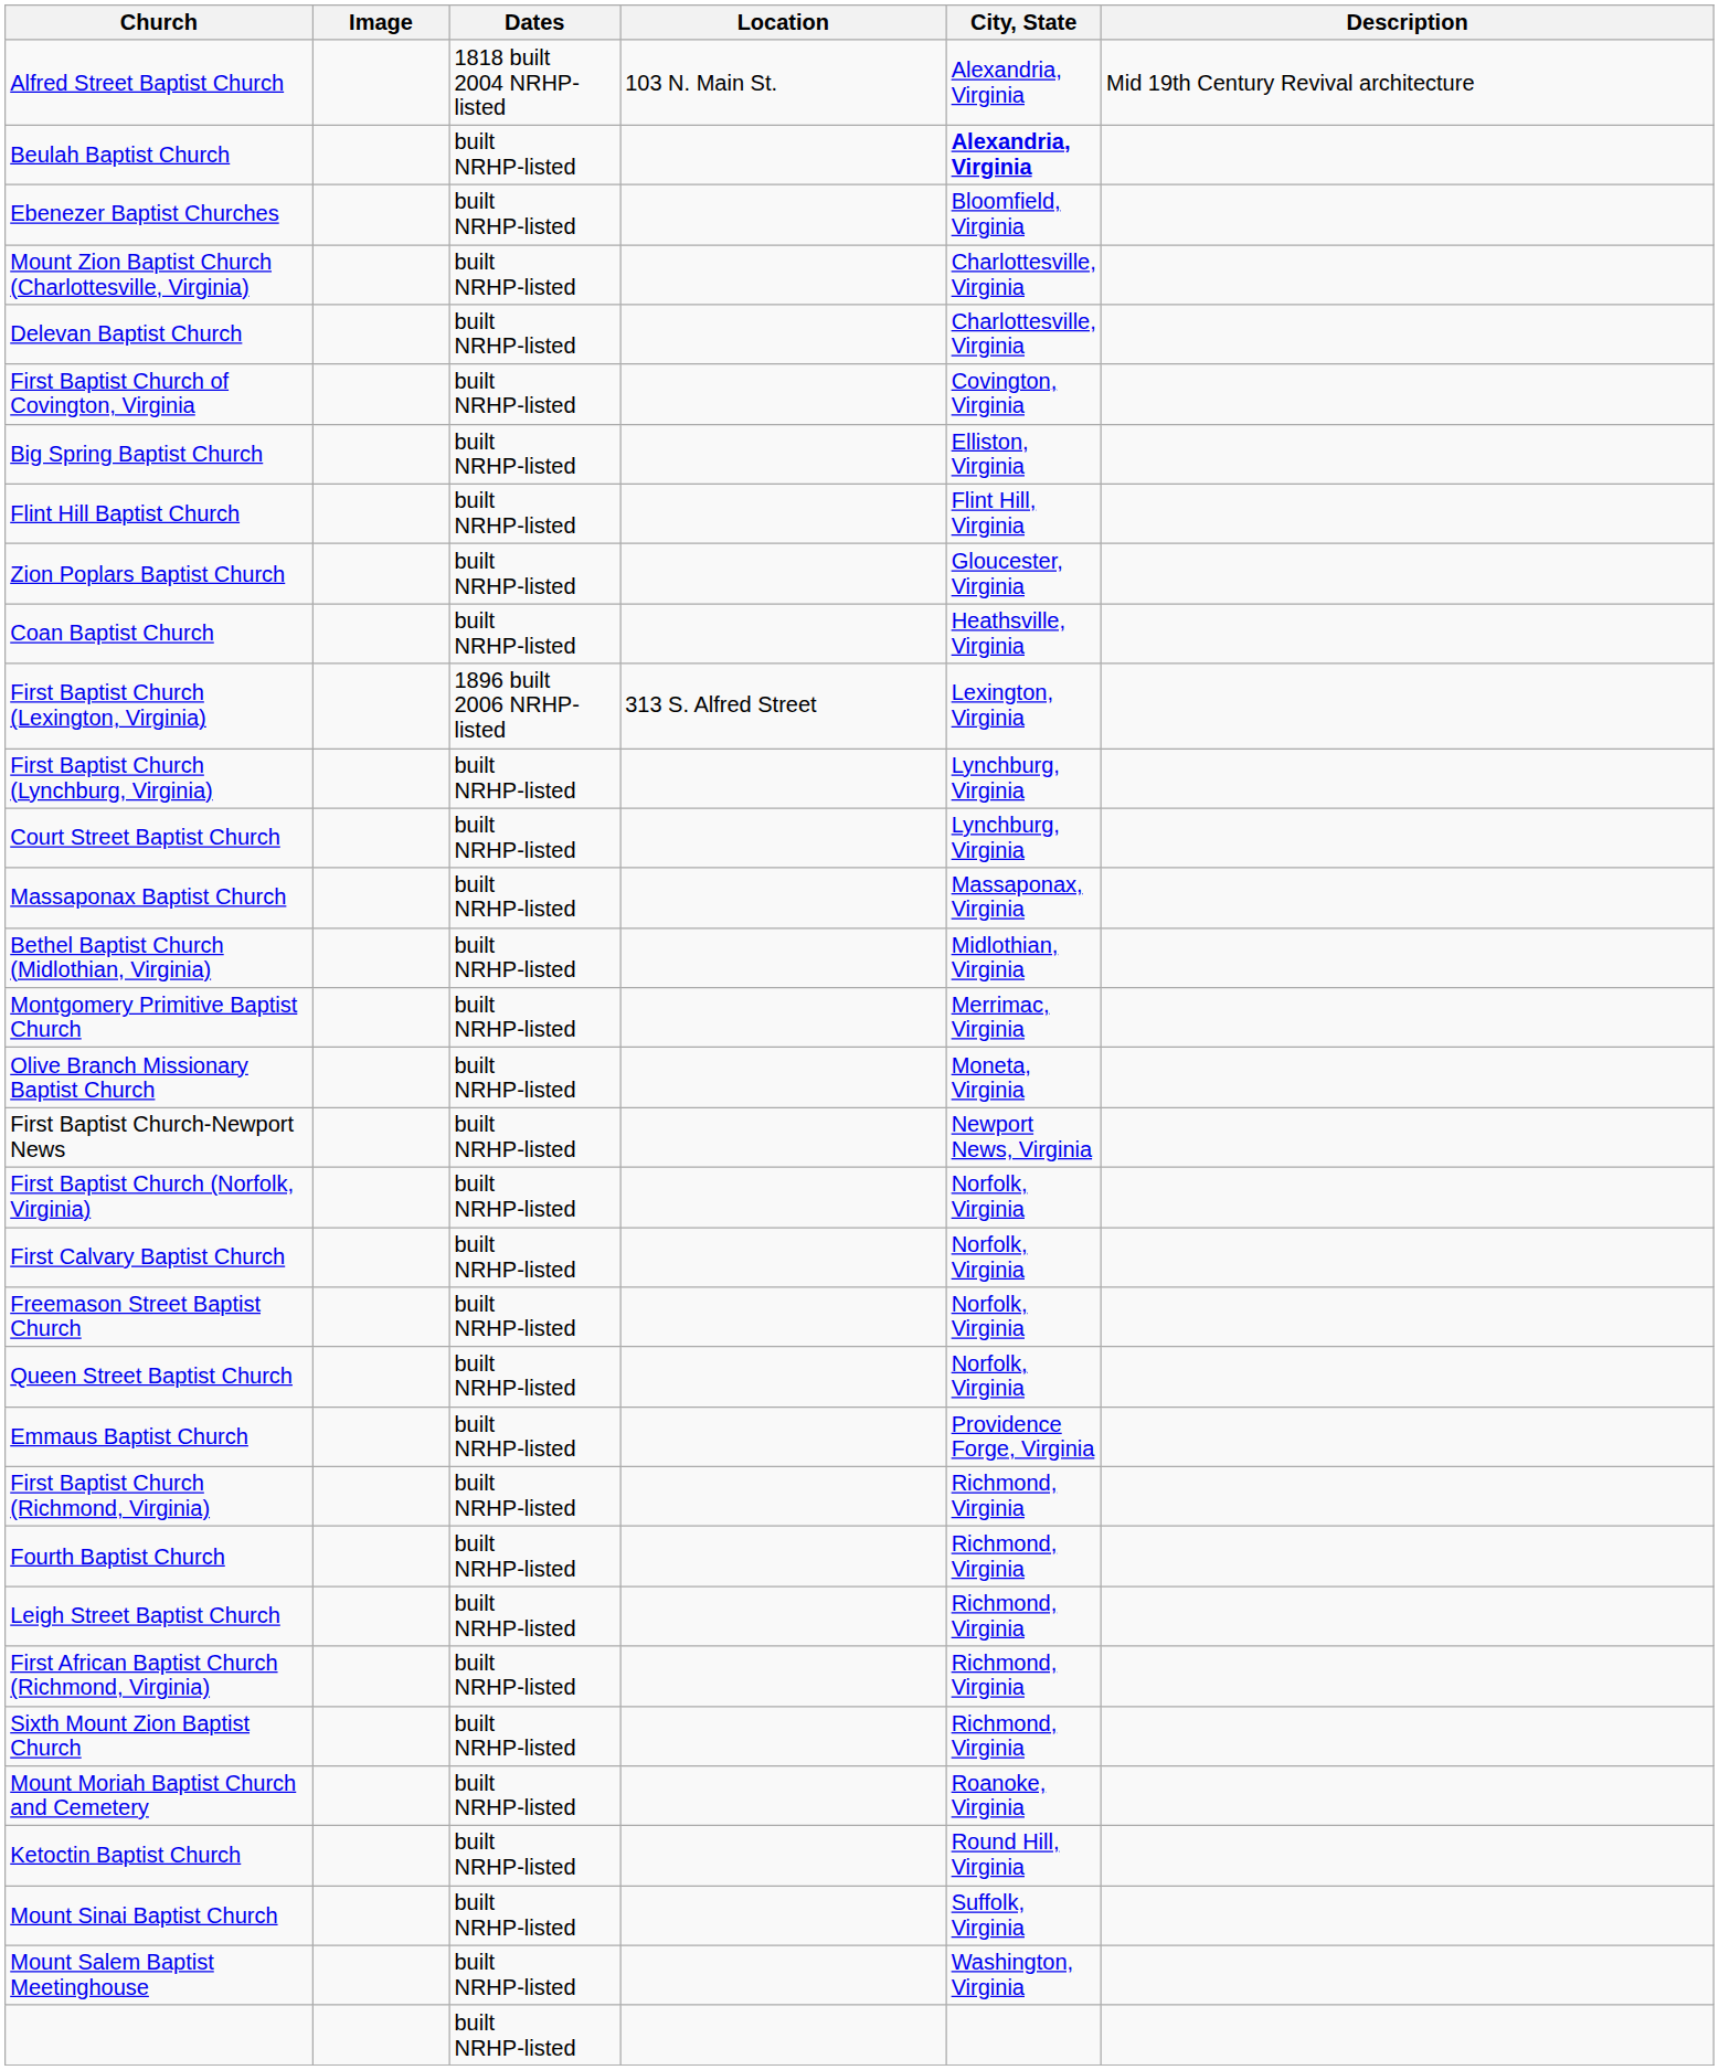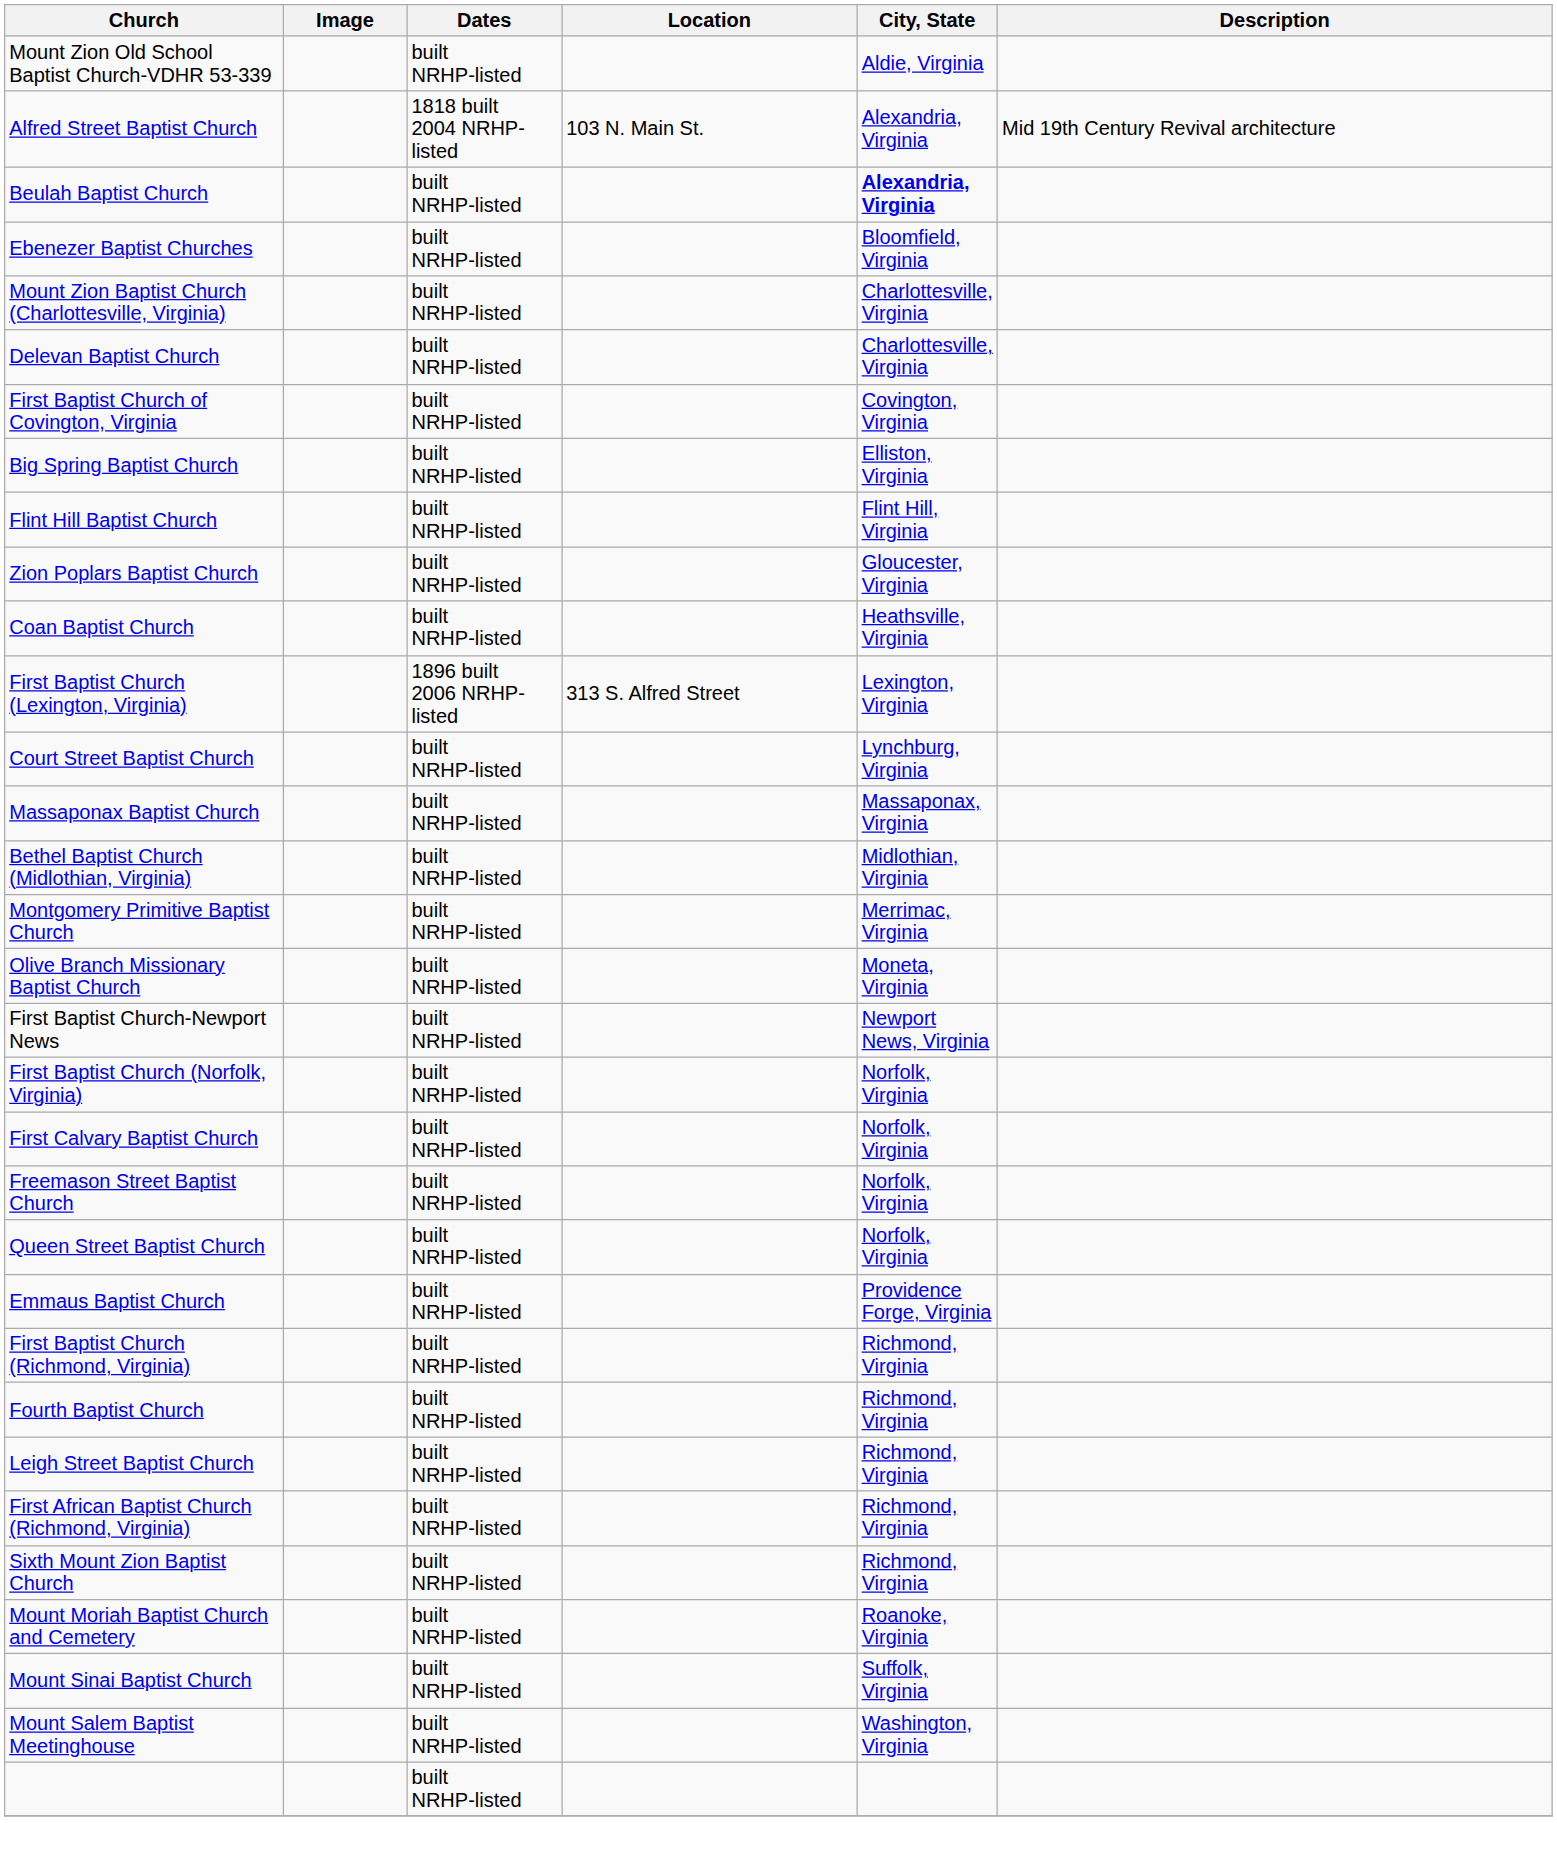 <table class="wikitable sortable" style="width:98%">
 <tr>
 <th width = 18%><strong>Church</strong></th>
 <th width = 8% class="unsortable"><strong>Image</strong></th>
 <th width = 10%><strong>Dates</strong></th>
 <th><strong>Location</strong></th>
 <th width = 8%><strong>City, State</strong></th>
 <th class="unsortable"><strong>Description</strong></th>
+</tr>
+<tr ->
+<td>Mount Zion Old School Baptist Church-VDHR 53-339</td>
+<td></td>
+<td>built<br> NRHP-listed</td>
+<td></td>
+<td><a href='#'>Aldie, Virginia</a></td>
+<td></td>
 </tr>
 <tr ->
 <td><a href='#'>Alfred Street Baptist Church</a></td>
 <td></td>
 <td>1818 built<br>2004 NRHP-listed</td>
 <td>103 N. Main St.<br><small></small></td>
 <td><a href='#'>Alexandria, Virginia</a></td>
 <td>Mid 19th Century Revival architecture</td>
 </tr>
 <tr ->
 <td><a href='#'>Beulah Baptist Church</a></td>
 <td></td>
 <td>built<br> NRHP-listed</td>
 <td></td>
 <td><strong><a href='#'>Alexandria, Virginia</a></strong></td>
 <td></td>
 </tr>
 <tr ->
 <td><a href='#'>Ebenezer Baptist Churches</a></td>
 <td></td>
 <td>built<br> NRHP-listed</td>
 <td></td>
 <td><a href='#'>Bloomfield, Virginia</a></td>
 <td></td>
 </tr>
 <tr ->
 <td><a href='#'>Mount Zion Baptist Church (Charlottesville, Virginia)</a></td>
 <td></td>
 <td>built<br> NRHP-listed</td>
 <td></td>
 <td><a href='#'>Charlottesville, Virginia</a></td>
 <td></td>
 </tr>
 <tr ->
 <td><a href='#'>Delevan Baptist Church</a></td>
 <td></td>
 <td>built<br> NRHP-listed</td>
 <td></td>
 <td><a href='#'>Charlottesville, Virginia</a></td>
 <td></td>
 </tr>
 <tr ->
 <td><a href='#'>First Baptist Church of Covington, Virginia</a></td>
 <td></td>
 <td>built<br> NRHP-listed</td>
 <td></td>
 <td><a href='#'>Covington, Virginia</a></td>
 <td></td>
 </tr>
 <tr ->
 <td><a href='#'>Big Spring Baptist Church</a></td>
 <td></td>
 <td>built<br> NRHP-listed</td>
 <td></td>
 <td><a href='#'>Elliston, Virginia</a></td>
 <td></td>
 </tr>
 <tr ->
 <td><a href='#'>Flint Hill Baptist Church</a></td>
 <td></td>
 <td>built<br> NRHP-listed</td>
 <td></td>
 <td><a href='#'>Flint Hill, Virginia</a></td>
 <td></td>
 </tr>
 <tr ->
 <td><a href='#'>Zion Poplars Baptist Church</a></td>
 <td></td>
 <td>built<br> NRHP-listed</td>
 <td></td>
 <td><a href='#'>Gloucester, Virginia</a></td>
 <td></td>
 </tr>
 <tr ->
 <td><a href='#'>Coan Baptist Church</a></td>
 <td></td>
 <td>built<br> NRHP-listed</td>
 <td></td>
 <td><a href='#'>Heathsville, Virginia</a></td>
 <td></td>
 </tr>
 <tr ->
 <td><a href='#'>First Baptist Church (Lexington, Virginia)</a></td>
 <td></td>
 <td>1896 built<br>2006 NRHP-listed</td>
 <td>313 S. Alfred Street<br><small></small></td>
 <td><a href='#'>Lexington, Virginia</a></td>
-<td></td>
-</tr>
-<tr ->
-<td><a href='#'>First Baptist Church (Lynchburg, Virginia)</a></td>
-<td></td>
-<td>built<br> NRHP-listed</td>
-<td></td>
-<td><a href='#'>Lynchburg, Virginia</a></td>
 <td></td>
 </tr>
 <tr ->
 <td><a href='#'>Court Street Baptist Church</a></td>
 <td></td>
 <td>built<br> NRHP-listed</td>
 <td></td>
 <td><a href='#'>Lynchburg, Virginia</a></td>
 <td></td>
 </tr>
 <tr ->
 <td><a href='#'>Massaponax Baptist Church</a></td>
 <td></td>
 <td>built<br> NRHP-listed</td>
 <td></td>
 <td><a href='#'>Massaponax, Virginia</a></td>
 <td></td>
 </tr>
 <tr ->
 <td><a href='#'>Bethel Baptist Church (Midlothian, Virginia)</a></td>
 <td></td>
 <td>built<br> NRHP-listed</td>
 <td></td>
 <td><a href='#'>Midlothian, Virginia</a></td>
 <td></td>
 </tr>
 <tr ->
 <td><a href='#'>Montgomery Primitive Baptist Church</a></td>
 <td></td>
 <td>built<br> NRHP-listed</td>
 <td></td>
 <td><a href='#'>Merrimac, Virginia</a></td>
 <td></td>
 </tr>
 <tr ->
 <td><a href='#'>Olive Branch Missionary Baptist Church</a></td>
 <td></td>
 <td>built<br> NRHP-listed</td>
 <td></td>
 <td><a href='#'>Moneta, Virginia</a></td>
 <td></td>
 </tr>
 <tr ->
 <td>First Baptist Church-Newport News</td>
 <td></td>
 <td>built<br> NRHP-listed</td>
 <td></td>
 <td><a href='#'>Newport News, Virginia</a></td>
 <td></td>
 </tr>
 <tr ->
 <td><a href='#'>First Baptist Church (Norfolk, Virginia)</a></td>
 <td></td>
 <td>built<br> NRHP-listed</td>
 <td></td>
 <td><a href='#'>Norfolk, Virginia</a></td>
 <td></td>
 </tr>
 <tr ->
 <td><a href='#'>First Calvary Baptist Church</a></td>
 <td></td>
 <td>built<br> NRHP-listed</td>
 <td></td>
 <td><a href='#'>Norfolk, Virginia</a></td>
 <td></td>
 </tr>
 <tr ->
 <td><a href='#'>Freemason Street Baptist Church</a></td>
 <td></td>
 <td>built<br> NRHP-listed</td>
 <td></td>
 <td><a href='#'>Norfolk, Virginia</a></td>
 <td></td>
 </tr>
 <tr ->
 <td><a href='#'>Queen Street Baptist Church</a></td>
 <td></td>
 <td>built<br> NRHP-listed</td>
 <td></td>
 <td><a href='#'>Norfolk, Virginia</a></td>
 <td></td>
 </tr>
 <tr ->
 <td><a href='#'>Emmaus Baptist Church</a></td>
 <td></td>
 <td>built<br> NRHP-listed</td>
 <td></td>
 <td><a href='#'>Providence Forge, Virginia</a></td>
 <td></td>
 </tr>
 <tr ->
 <td><a href='#'>First Baptist Church (Richmond, Virginia)</a></td>
 <td></td>
 <td>built<br> NRHP-listed</td>
 <td></td>
 <td><a href='#'>Richmond, Virginia</a></td>
 <td></td>
 </tr>
 <tr ->
 <td><a href='#'>Fourth Baptist Church</a></td>
 <td></td>
 <td>built<br> NRHP-listed</td>
 <td></td>
 <td><a href='#'>Richmond, Virginia</a></td>
 <td></td>
 </tr>
 <tr ->
 <td><a href='#'>Leigh Street Baptist Church</a></td>
 <td></td>
 <td>built<br> NRHP-listed</td>
 <td></td>
 <td><a href='#'>Richmond, Virginia</a></td>
 <td></td>
 </tr>
 <tr ->
 <td><a href='#'>First African Baptist Church (Richmond, Virginia)</a></td>
 <td></td>
 <td>built<br> NRHP-listed</td>
 <td></td>
 <td><a href='#'>Richmond, Virginia</a></td>
 <td></td>
 </tr>
 <tr ->
 <td><a href='#'>Sixth Mount Zion Baptist Church</a></td>
 <td></td>
 <td>built<br> NRHP-listed</td>
 <td></td>
 <td><a href='#'>Richmond, Virginia</a></td>
 <td></td>
 </tr>
 <tr ->
 <td><a href='#'>Mount Moriah Baptist Church and Cemetery</a></td>
 <td></td>
 <td>built<br> NRHP-listed</td>
 <td></td>
 <td><a href='#'>Roanoke, Virginia</a></td>
 <td></td>
 </tr>
 <tr ->
-<td><a href='#'>Ketoctin Baptist Church</a></td>
-<td></td>
-<td>built<br> NRHP-listed</td>
-<td></td>
-<td><a href='#'>Round Hill, Virginia</a></td>
-<td></td>
-</tr>
-<tr ->
 <td><a href='#'>Mount Sinai Baptist Church</a></td>
 <td></td>
 <td>built<br> NRHP-listed</td>
 <td></td>
 <td><a href='#'>Suffolk, Virginia</a></td>
 <td></td>
 </tr>
 <tr ->
 <td><a href='#'>Mount Salem Baptist Meetinghouse</a></td>
 <td></td>
 <td>built<br> NRHP-listed</td>
 <td></td>
 <td><a href='#'>Washington, Virginia</a></td>
 <td></td>
 </tr>
 <tr ->
 <td></td>
 <td></td>
 <td>built<br> NRHP-listed</td>
 <td></td>
 <td></td>
 <td></td>
 </tr>
 <tr ->
 </tr>
 </table>
